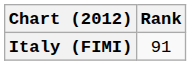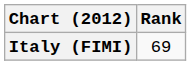 <table class="wikitable plainrowheaders" border="1">
 <tr>
 <th scope="col">Chart (2012)</th>
 <th scope="col">Rank</th>
 </tr>
 <tr>
 <th scope="row">Italy (FIMI)</th>
-<td style="text-align:center;">91</td>
+<td style="text-align:center;">69</td>
 </tr>
 </table>
